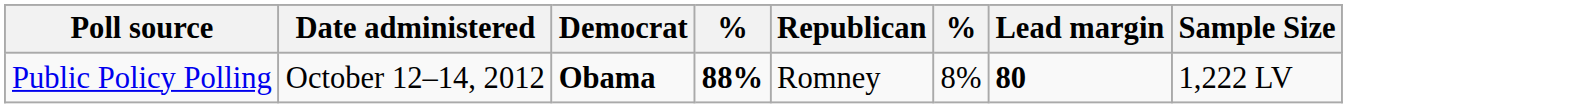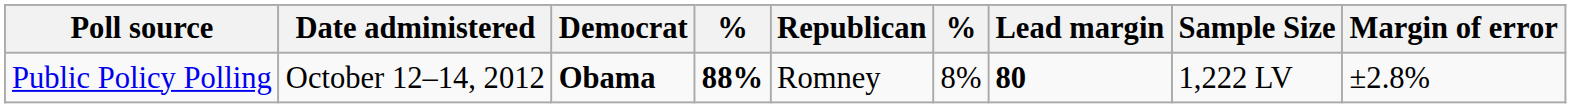 <table class="wikitable sortable">
 <tr valign=bottom>
 <th>Poll source</th>
 <th>Date administered</th>
 <th>Democrat</th>
 <th>%</th>
 <th>Republican</th>
 <th>%</th>
 <th>Lead margin</th>
 <th>Sample Size</th>
+<th>Margin of error</th>
 </tr>
 <tr>
 <td><a href='#'>Public Policy Polling</a></td>
 <td>October 12–14, 2012</td>
 <td><strong>Obama</strong></td>
 <td><strong>88%</strong></td>
 <td>Romney</td>
 <td>8%</td>
 <td><strong>80</strong></td>
 <td>1,222 LV</td>
+<td>±2.8%</td>
 </tr>
 </table>
